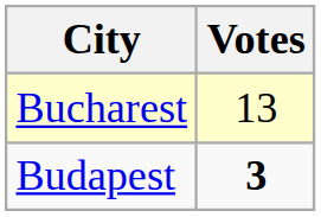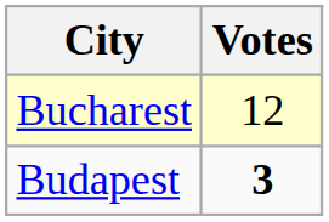 <table class="wikitable" style="text-align:center">
 <tr>
 <th>City</th>
 <th>Votes</th>
 </tr>
 <tr bgcolor=#ffffcc>
 <td align=left> <a href='#'>Bucharest</a></td>
-<td>13</td>
+<td>12</td>
 </tr>
 <tr>
 <td align=left> <a href='#'>Budapest</a></td>
 <td><strong>3</strong></td>
 </tr>
 </table>
